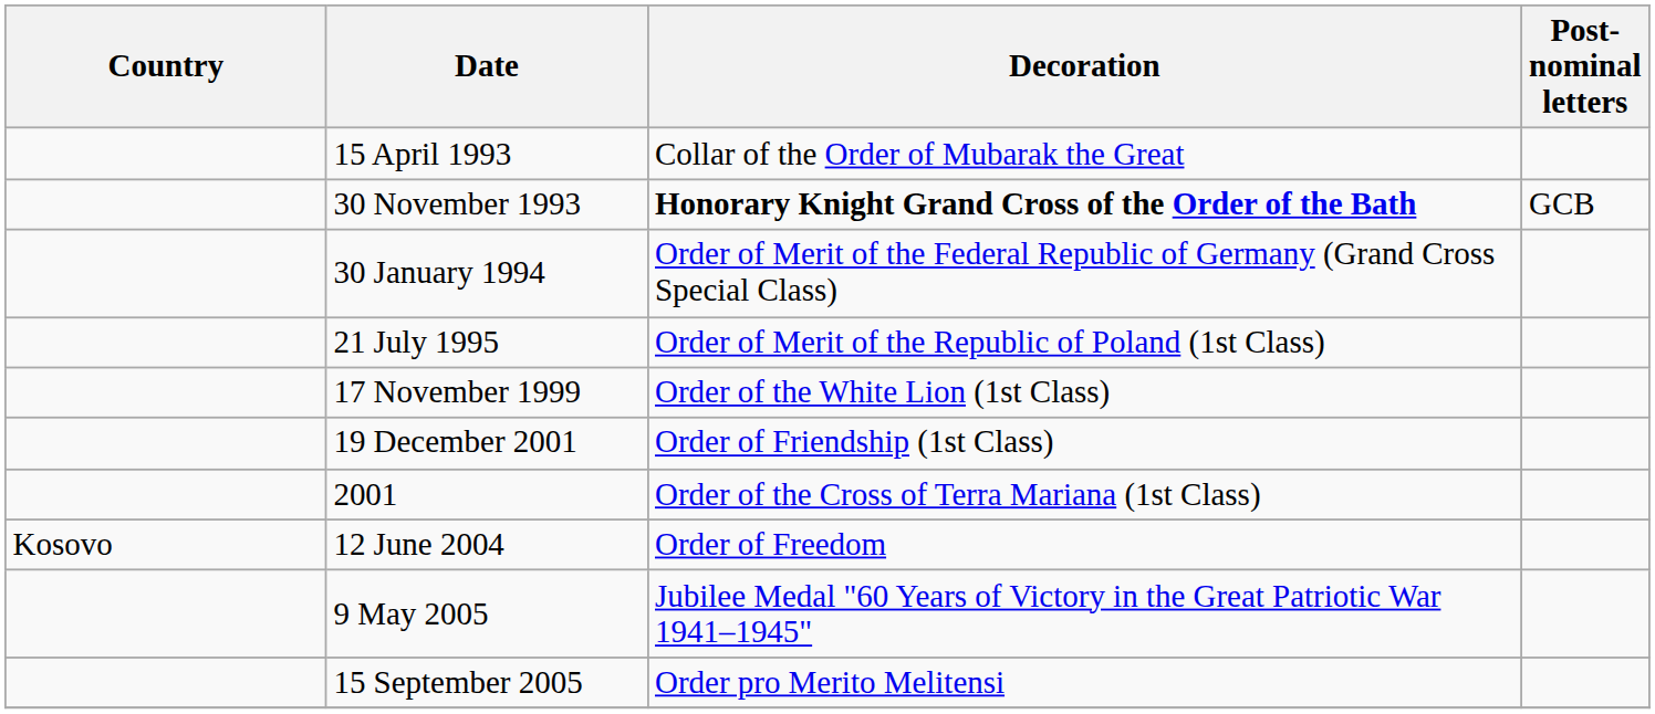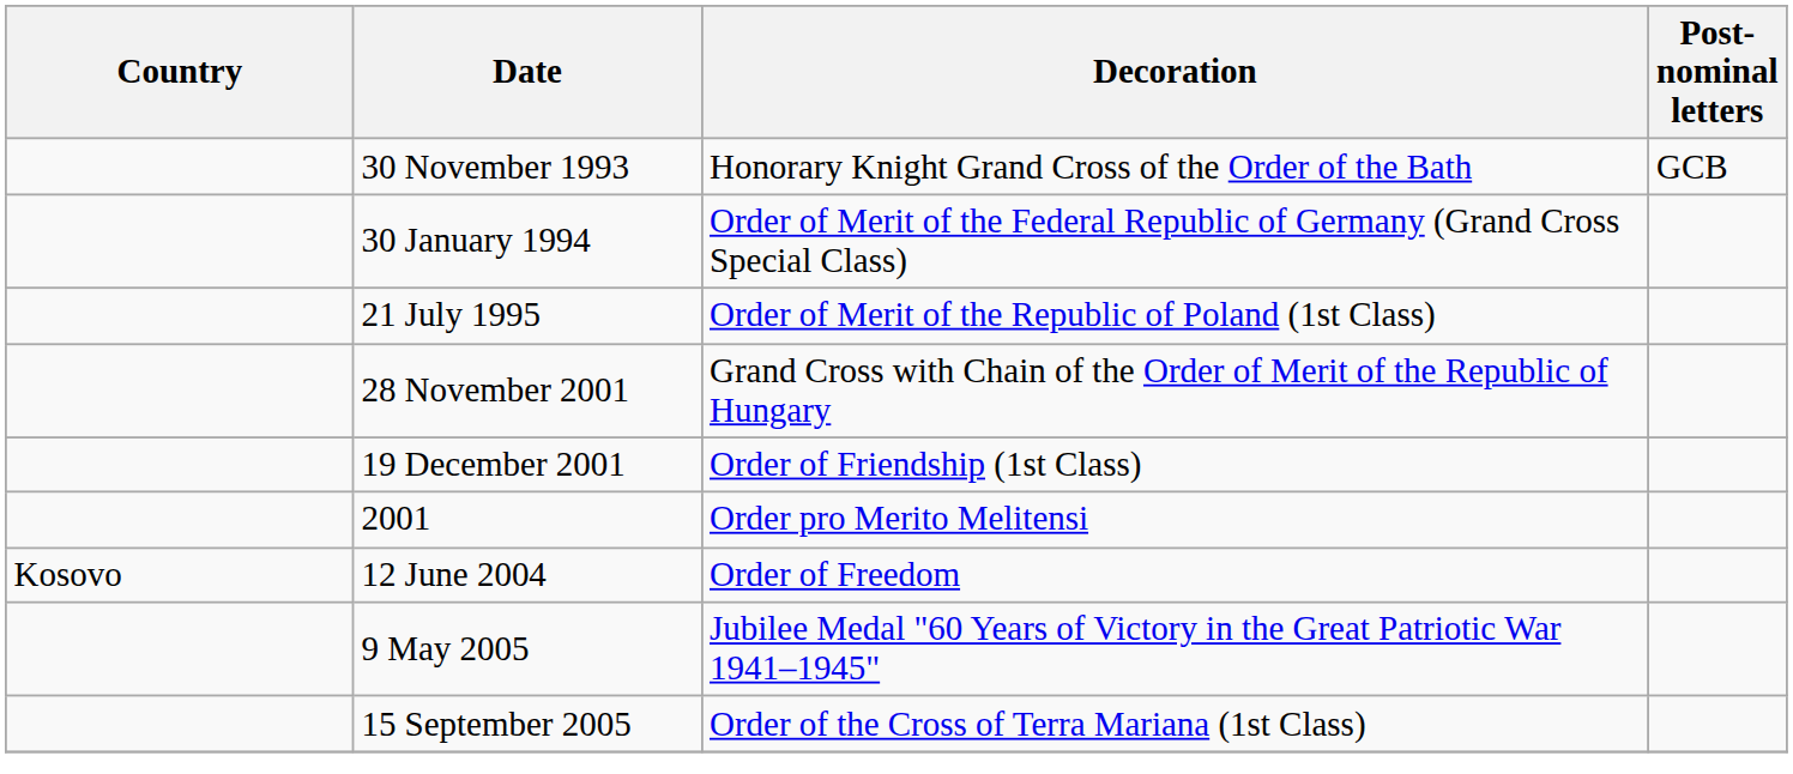 <table class="wikitable" style="width:65%;">
 <tr>
 <th style="width:20%;">Country</th>
 <th style="width:20%;">Date</th>
 <th style="width:55%;">Decoration</th>
 <th style="width:5%;">Post-nominal letters</th>
 </tr>
 <tr>
 <td></td>
-<td>15 April 1993</td>
-<td>Collar of the <a href='#'>Order of Mubarak the Great</a></td>
-<td></td>
-</tr>
-<tr>
-<td></td>
 <td>30 November 1993</td>
-<td><strong>Honorary Knight Grand Cross of the <a href='#'>Order of the Bath</a></strong></td>
+<td>Honorary Knight Grand Cross of the <a href='#'>Order of the Bath</a></td>
 <td>GCB</td>
 </tr>
 <tr>
 <td></td>
 <td>30 January 1994</td>
 <td><a href='#'>Order of Merit of the Federal Republic of Germany</a> (Grand Cross Special Class)</td>
 <td></td>
 </tr>
 <tr>
 <td></td>
 <td>21 July 1995</td>
 <td><a href='#'>Order of Merit of the Republic of Poland</a> (1st Class)</td>
 <td></td>
 </tr>
 <tr>
 <td></td>
-<td>17 November 1999</td>
-<td><a href='#'>Order of the White Lion</a> (1st Class)</td>
+<td>28 November 2001</td>
+<td>Grand Cross with Chain of the <a href='#'>Order of Merit of the Republic of Hungary</a></td>
 <td></td>
 </tr>
 <tr>
 <td></td>
 <td>19 December 2001</td>
 <td><a href='#'>Order of Friendship</a> (1st Class)</td>
 <td></td>
 </tr>
 <tr>
 <td></td>
 <td>2001</td>
-<td><a href='#'>Order of the Cross of Terra Mariana</a> (1st Class)</td>
+<td><a href='#'>Order pro Merito Melitensi</a></td>
 <td></td>
 </tr>
 <tr>
 <td> Kosovo</td>
 <td>12 June 2004</td>
 <td><a href='#'>Order of Freedom</a></td>
 <td></td>
 </tr>
 <tr>
 <td></td>
 <td>9 May 2005</td>
 <td><a href='#'>Jubilee Medal "60 Years of Victory in the Great Patriotic War 1941–1945"</a></td>
 <td></td>
 </tr>
 <tr>
 <td></td>
 <td>15 September 2005</td>
-<td><a href='#'>Order pro Merito Melitensi</a></td>
+<td><a href='#'>Order of the Cross of Terra Mariana</a> (1st Class)</td>
 <td></td>
 </tr>
 <tr>
 </tr>
 </table>
